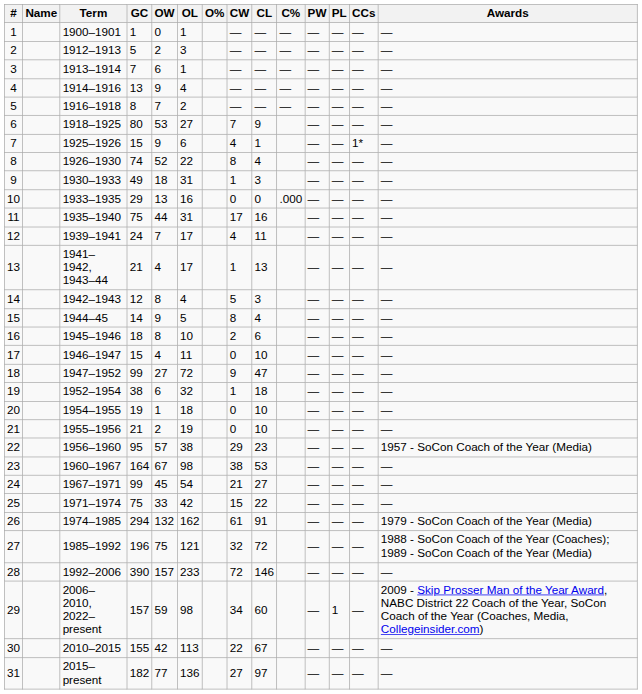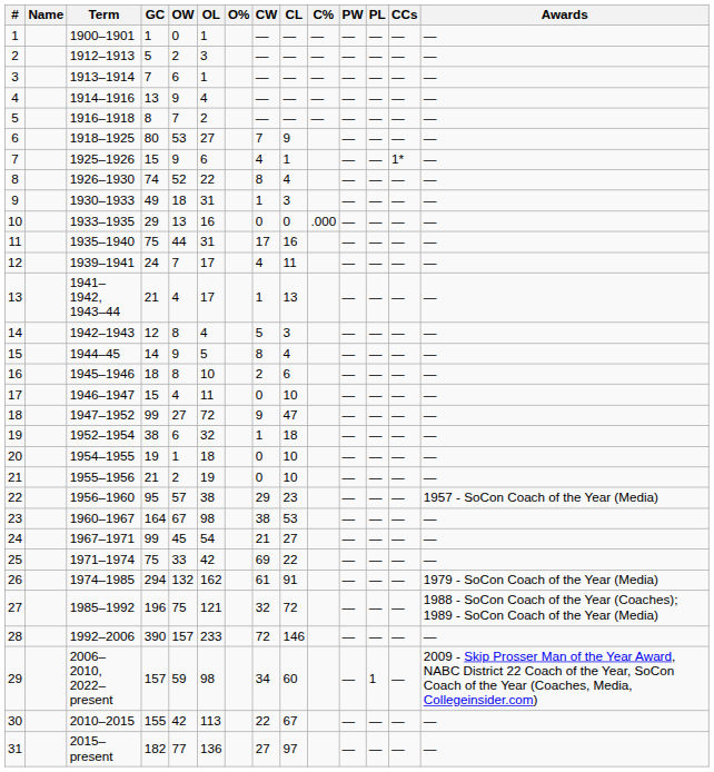 <table class="wikitable sortable">
 <tr>
 <th>#</th>
 <th>Name</th>
 <th>Term</th>
 <th>GC</th>
 <th>OW</th>
 <th>OL</th>
 <th>O%</th>
 <th>CW</th>
 <th>CL</th>
 <th>C%</th>
 <th>PW</th>
 <th>PL</th>
 <th>CCs</th>
 <th class="unsortable">Awards</th>
 </tr>
 <tr>
 <td align=center>1</td>
 <td></td>
 <td>1900–1901</td>
 <td>1</td>
 <td>0</td>
 <td>1</td>
 <td></td>
 <td>—</td>
 <td>—</td>
 <td>—</td>
 <td>—</td>
 <td>—</td>
 <td>—</td>
 <td>—</td>
 </tr>
 <tr>
 <td align=center>2</td>
 <td></td>
 <td>1912–1913</td>
 <td>5</td>
 <td>2</td>
 <td>3</td>
 <td></td>
 <td>—</td>
 <td>—</td>
 <td>—</td>
 <td>—</td>
 <td>—</td>
 <td>—</td>
 <td>—</td>
 </tr>
 <tr>
 <td align=center>3</td>
 <td></td>
 <td>1913–1914</td>
 <td>7</td>
 <td>6</td>
 <td>1</td>
 <td></td>
 <td>—</td>
 <td>—</td>
 <td>—</td>
 <td>—</td>
 <td>—</td>
 <td>—</td>
 <td>—</td>
 </tr>
 <tr>
 <td align=center>4</td>
 <td></td>
 <td>1914–1916</td>
 <td>13</td>
 <td>9</td>
 <td>4</td>
 <td></td>
 <td>—</td>
 <td>—</td>
 <td>—</td>
 <td>—</td>
 <td>—</td>
 <td>—</td>
 <td>—</td>
 </tr>
 <tr>
 <td align=center>5</td>
 <td></td>
 <td>1916–1918</td>
 <td>8</td>
 <td>7</td>
 <td>2</td>
 <td></td>
 <td>—</td>
 <td>—</td>
 <td>—</td>
 <td>—</td>
 <td>—</td>
 <td>—</td>
 <td>—</td>
 </tr>
 <tr>
 <td align=center>6</td>
 <td></td>
 <td>1918–1925</td>
 <td>80</td>
 <td>53</td>
 <td>27</td>
 <td></td>
 <td>7</td>
 <td>9</td>
 <td></td>
 <td>—</td>
 <td>—</td>
 <td>—</td>
 <td>—</td>
 </tr>
 <tr>
 <td align=center>7</td>
 <td></td>
 <td>1925–1926</td>
 <td>15</td>
 <td>9</td>
 <td>6</td>
 <td></td>
 <td>4</td>
 <td>1</td>
 <td></td>
 <td>—</td>
 <td>—</td>
 <td>1*</td>
 <td>—</td>
 </tr>
 <tr>
 <td align=center>8</td>
 <td></td>
 <td>1926–1930</td>
 <td>74</td>
 <td>52</td>
 <td>22</td>
 <td></td>
 <td>8</td>
 <td>4</td>
 <td></td>
 <td>—</td>
 <td>—</td>
 <td>—</td>
 <td>—</td>
 </tr>
 <tr>
 <td align=center>9</td>
 <td></td>
 <td>1930–1933</td>
 <td>49</td>
 <td>18</td>
 <td>31</td>
 <td></td>
 <td>1</td>
 <td>3</td>
 <td></td>
 <td>—</td>
 <td>—</td>
 <td>—</td>
 <td>—</td>
 </tr>
 <tr>
 <td align=center>10</td>
 <td></td>
 <td>1933–1935</td>
 <td>29</td>
 <td>13</td>
 <td>16</td>
 <td></td>
 <td>0</td>
 <td>0</td>
 <td>.000</td>
 <td>—</td>
 <td>—</td>
 <td>—</td>
 <td>—</td>
 </tr>
 <tr>
 <td align=center>11</td>
 <td></td>
 <td>1935–1940</td>
 <td>75</td>
 <td>44</td>
 <td>31</td>
 <td></td>
 <td>17</td>
 <td>16</td>
 <td></td>
 <td>—</td>
 <td>—</td>
 <td>—</td>
 <td>—</td>
 </tr>
 <tr>
 <td align=center>12</td>
 <td></td>
 <td>1939–1941</td>
 <td>24</td>
 <td>7</td>
 <td>17</td>
 <td></td>
 <td>4</td>
 <td>11</td>
 <td></td>
 <td>—</td>
 <td>—</td>
 <td>—</td>
 <td>—</td>
 </tr>
 <tr>
 <td align=center>13</td>
 <td></td>
 <td>1941–1942, 1943–44</td>
 <td>21</td>
 <td>4</td>
 <td>17</td>
 <td></td>
 <td>1</td>
 <td>13</td>
 <td></td>
 <td>—</td>
 <td>—</td>
 <td>—</td>
 <td>—</td>
 </tr>
 <tr>
 <td align=center>14</td>
 <td></td>
 <td>1942–1943</td>
 <td>12</td>
 <td>8</td>
 <td>4</td>
 <td></td>
 <td>5</td>
 <td>3</td>
 <td></td>
 <td>—</td>
 <td>—</td>
 <td>—</td>
 <td>—</td>
 </tr>
 <tr>
 <td align=center>15</td>
 <td></td>
 <td>1944–45</td>
 <td>14</td>
 <td>9</td>
 <td>5</td>
 <td></td>
 <td>8</td>
 <td>4</td>
 <td></td>
 <td>—</td>
 <td>—</td>
 <td>—</td>
 <td>—</td>
 </tr>
 <tr>
 <td align=center>16</td>
 <td></td>
 <td>1945–1946</td>
 <td>18</td>
 <td>8</td>
 <td>10</td>
 <td></td>
 <td>2</td>
 <td>6</td>
 <td></td>
 <td>—</td>
 <td>—</td>
 <td>—</td>
 <td>—</td>
 </tr>
 <tr>
 <td align=center>17</td>
 <td></td>
 <td>1946–1947</td>
 <td>15</td>
 <td>4</td>
 <td>11</td>
 <td></td>
 <td>0</td>
 <td>10</td>
 <td></td>
 <td>—</td>
 <td>—</td>
 <td>—</td>
 <td>—</td>
 </tr>
 <tr>
 <td align=center>18</td>
 <td></td>
 <td>1947–1952</td>
 <td>99</td>
 <td>27</td>
 <td>72</td>
 <td></td>
 <td>9</td>
 <td>47</td>
 <td></td>
 <td>—</td>
 <td>—</td>
 <td>—</td>
 <td>—</td>
 </tr>
 <tr>
 <td align=center>19</td>
 <td></td>
 <td>1952–1954</td>
 <td>38</td>
 <td>6</td>
 <td>32</td>
 <td></td>
 <td>1</td>
 <td>18</td>
 <td></td>
 <td>—</td>
 <td>—</td>
 <td>—</td>
 <td>—</td>
 </tr>
 <tr>
 <td align=center>20</td>
 <td></td>
 <td>1954–1955</td>
 <td>19</td>
 <td>1</td>
 <td>18</td>
 <td></td>
 <td>0</td>
 <td>10</td>
 <td></td>
 <td>—</td>
 <td>—</td>
 <td>—</td>
 <td>—</td>
 </tr>
 <tr>
 <td align=center>21</td>
 <td></td>
 <td>1955–1956</td>
 <td>21</td>
 <td>2</td>
 <td>19</td>
 <td></td>
 <td>0</td>
 <td>10</td>
 <td></td>
 <td>—</td>
 <td>—</td>
 <td>—</td>
 <td>—</td>
 </tr>
 <tr>
 <td align=center>22</td>
 <td></td>
 <td>1956–1960</td>
 <td>95</td>
 <td>57</td>
 <td>38</td>
 <td></td>
 <td>29</td>
 <td>23</td>
 <td></td>
 <td>—</td>
 <td>—</td>
 <td>—</td>
 <td>1957 - SoCon Coach of the Year (Media)</td>
 </tr>
 <tr>
 <td align=center>23</td>
 <td></td>
 <td>1960–1967</td>
 <td>164</td>
 <td>67</td>
 <td>98</td>
 <td></td>
 <td>38</td>
 <td>53</td>
 <td></td>
 <td>—</td>
 <td>—</td>
 <td>—</td>
 <td>—</td>
 </tr>
 <tr>
 <td align=center>24</td>
 <td></td>
 <td>1967–1971</td>
 <td>99</td>
 <td>45</td>
 <td>54</td>
 <td></td>
 <td>21</td>
 <td>27</td>
 <td></td>
 <td>—</td>
 <td>—</td>
 <td>—</td>
 <td>—</td>
 </tr>
 <tr>
 <td align=center>25</td>
 <td></td>
 <td>1971–1974</td>
 <td>75</td>
 <td>33</td>
 <td>42</td>
 <td></td>
-<td>15</td>
+<td>69</td>
 <td>22</td>
 <td></td>
 <td>—</td>
 <td>—</td>
 <td>—</td>
 <td>—</td>
 </tr>
 <tr>
 <td align=center>26</td>
 <td></td>
 <td>1974–1985</td>
 <td>294</td>
 <td>132</td>
 <td>162</td>
 <td></td>
 <td>61</td>
 <td>91</td>
 <td></td>
 <td>—</td>
 <td>—</td>
 <td>—</td>
 <td>1979 - SoCon Coach of the Year (Media)</td>
 </tr>
 <tr>
 <td align=center>27</td>
 <td></td>
 <td>1985–1992</td>
 <td>196</td>
 <td>75</td>
 <td>121</td>
 <td></td>
 <td>32</td>
 <td>72</td>
 <td></td>
 <td>—</td>
 <td>—</td>
 <td>—</td>
 <td>1988 - SoCon Coach of the Year (Coaches); 1989 - SoCon Coach of the Year (Media)</td>
 </tr>
 <tr>
 <td align=center>28</td>
 <td></td>
 <td>1992–2006</td>
 <td>390</td>
 <td>157</td>
 <td>233</td>
 <td></td>
 <td>72</td>
 <td>146</td>
 <td></td>
 <td>—</td>
 <td>—</td>
 <td>—</td>
 <td>—</td>
 </tr>
 <tr>
 <td align=center>29</td>
 <td></td>
 <td>2006–2010, 2022–present</td>
 <td>157</td>
 <td>59</td>
 <td>98</td>
 <td></td>
 <td>34</td>
 <td>60</td>
 <td></td>
 <td>—</td>
 <td>1</td>
 <td>—</td>
 <td>2009 - <a href='#'>Skip Prosser Man of the Year Award</a>, NABC District 22 Coach of the Year, SoCon Coach of the Year (Coaches, Media, <a href='#'>Collegeinsider.com</a>)</td>
 </tr>
 <tr>
 <td align=center>30</td>
 <td></td>
 <td>2010–2015</td>
 <td>155</td>
 <td>42</td>
 <td>113</td>
 <td></td>
 <td>22</td>
 <td>67</td>
 <td></td>
 <td>—</td>
 <td>—</td>
 <td>—</td>
 <td>—</td>
 </tr>
 <tr>
 <td align=center>31</td>
 <td></td>
 <td>2015–present</td>
 <td>182</td>
 <td>77</td>
 <td>136</td>
 <td></td>
 <td>27</td>
 <td>97</td>
 <td></td>
 <td>—</td>
 <td>—</td>
 <td>—</td>
 <td>—</td>
 </tr>
 </table>
